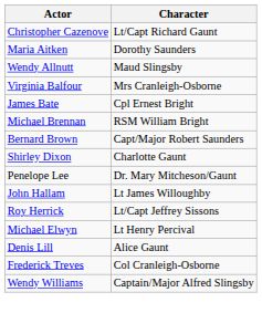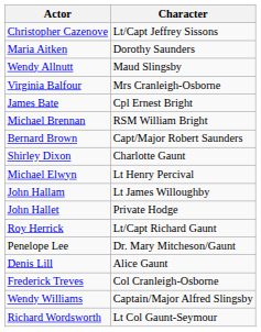 <table class="wikitable">
 <tr>
 <th>Actor</th>
 <th>Character</th>
 </tr>
 <tr>
 <td><a href='#'>Christopher Cazenove</a></td>
-<td>Lt/Capt Richard Gaunt</td>
+<td>Lt/Capt Jeffrey Sissons</td>
 </tr>
 <tr>
 <td><a href='#'>Maria Aitken</a></td>
 <td>Dorothy Saunders</td>
 </tr>
 <tr>
 <td><a href='#'>Wendy Allnutt</a></td>
 <td>Maud Slingsby</td>
 </tr>
 <tr>
 <td><a href='#'>Virginia Balfour</a></td>
 <td>Mrs Cranleigh-Osborne</td>
 </tr>
 <tr>
 <td><a href='#'>James Bate</a></td>
 <td>Cpl Ernest Bright</td>
 </tr>
 <tr>
 <td><a href='#'>Michael Brennan</a></td>
 <td>RSM William Bright</td>
 </tr>
 <tr>
 <td><a href='#'>Bernard Brown</a></td>
 <td>Capt/Major Robert Saunders</td>
 </tr>
 <tr>
 <td><a href='#'>Shirley Dixon</a></td>
 <td>Charlotte Gaunt</td>
 </tr>
 <tr>
-<td>Penelope Lee</td>
-<td>Dr. Mary Mitcheson/Gaunt</td>
+<td><a href='#'>Michael Elwyn</a></td>
+<td>Lt Henry Percival</td>
 </tr>
 <tr>
 <td><a href='#'>John Hallam</a></td>
 <td>Lt James Willoughby</td>
 </tr>
 <tr>
-<td><a href='#'>Roy Herrick</a></td>
-<td>Lt/Capt Jeffrey Sissons</td>
+<td><a href='#'>John Hallet</a></td>
+<td>Private Hodge</td>
 </tr>
 <tr>
-<td><a href='#'>Michael Elwyn</a></td>
-<td>Lt Henry Percival</td>
+<td><a href='#'>Roy Herrick</a></td>
+<td>Lt/Capt Richard Gaunt</td>
+</tr>
+<tr>
+<td>Penelope Lee</td>
+<td>Dr. Mary Mitcheson/Gaunt</td>
 </tr>
 <tr>
 <td><a href='#'>Denis Lill</a></td>
 <td>Alice Gaunt</td>
 </tr>
 <tr>
 <td><a href='#'>Frederick Treves</a></td>
 <td>Col Cranleigh-Osborne</td>
 </tr>
 <tr>
 <td><a href='#'>Wendy Williams</a></td>
 <td>Captain/Major Alfred Slingsby</td>
 </tr>
+<tr>
+<td><a href='#'>Richard Wordsworth</a></td>
+<td>Lt Col Gaunt-Seymour</td>
+</tr>
 </table>
